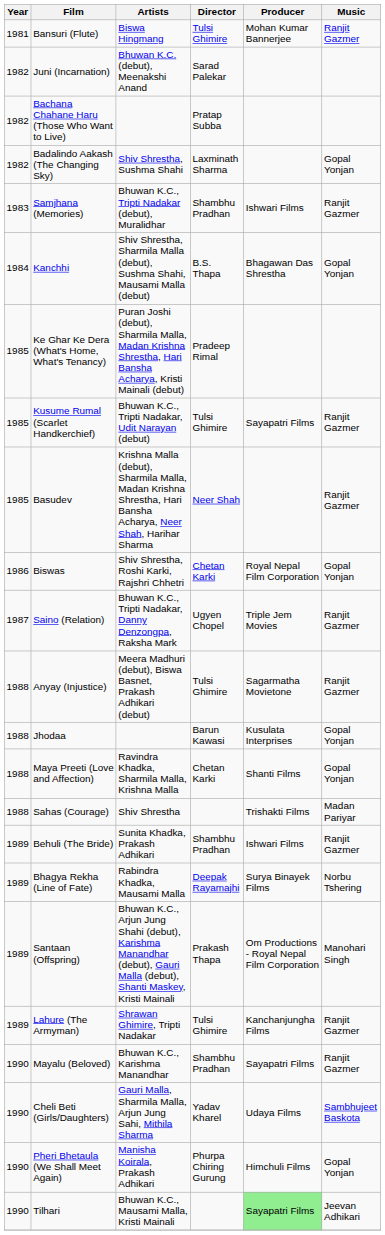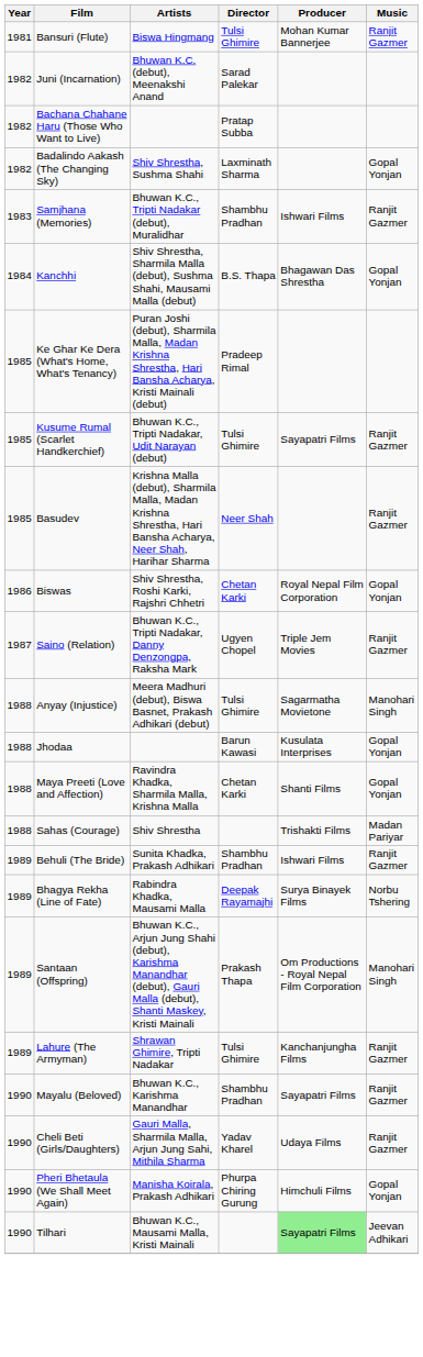 <table class="wikitable sortable">
 <tr>
 <th>Year</th>
 <th>Film</th>
 <th>Artists</th>
 <th>Director</th>
 <th>Producer</th>
 <th>Music</th>
 </tr>
 <tr>
 <td>1981</td>
 <td>Bansuri (Flute)</td>
 <td><a href='#'>Biswa Hingmang</a></td>
 <td><a href='#'>Tulsi Ghimire</a></td>
 <td>Mohan Kumar Bannerjee</td>
 <td><a href='#'>Ranjit Gazmer</a></td>
 </tr>
 <tr>
 <td>1982</td>
 <td>Juni (Incarnation)</td>
 <td><a href='#'>Bhuwan K.C.</a> (debut), Meenakshi Anand</td>
 <td>Sarad Palekar</td>
 <td></td>
 <td></td>
 </tr>
 <tr>
 <td>1982</td>
 <td><a href='#'>Bachana Chahane Haru</a> (Those Who Want to Live)</td>
 <td></td>
 <td>Pratap Subba</td>
 <td></td>
 <td></td>
 </tr>
 <tr>
 <td>1982</td>
 <td>Badalindo Aakash (The Changing Sky)</td>
 <td><a href='#'>Shiv Shrestha</a>, Sushma Shahi</td>
 <td>Laxminath Sharma</td>
 <td></td>
 <td>Gopal Yonjan</td>
 </tr>
 <tr>
 <td>1983</td>
 <td><a href='#'>Samjhana</a> (Memories)</td>
 <td>Bhuwan K.C., <a href='#'>Tripti Nadakar</a> (debut), Muralidhar</td>
 <td>Shambhu Pradhan</td>
 <td>Ishwari Films</td>
 <td>Ranjit Gazmer</td>
 </tr>
 <tr>
 <td>1984</td>
 <td><a href='#'>Kanchhi</a></td>
 <td>Shiv Shrestha, Sharmila Malla (debut), Sushma Shahi, Mausami Malla (debut)</td>
 <td>B.S. Thapa</td>
 <td>Bhagawan Das Shrestha</td>
 <td>Gopal Yonjan</td>
 </tr>
 <tr>
 <td>1985</td>
 <td>Ke Ghar Ke Dera (What's Home, What's Tenancy)</td>
 <td>Puran Joshi (debut), Sharmila Malla, <a href='#'>Madan Krishna Shrestha</a>, <a href='#'>Hari Bansha Acharya</a>, Kristi Mainali (debut)</td>
 <td>Pradeep Rimal</td>
 <td></td>
 <td></td>
 </tr>
 <tr>
 <td>1985</td>
 <td><a href='#'>Kusume Rumal</a> (Scarlet Handkerchief)</td>
 <td>Bhuwan K.C., Tripti Nadakar, <a href='#'>Udit Narayan</a> (debut)</td>
 <td>Tulsi Ghimire</td>
 <td>Sayapatri Films</td>
 <td>Ranjit Gazmer</td>
 </tr>
 <tr>
 <td>1985</td>
 <td>Basudev</td>
 <td>Krishna Malla (debut), Sharmila Malla, Madan Krishna Shrestha, Hari Bansha Acharya, <a href='#'>Neer Shah</a>, Harihar Sharma</td>
 <td><a href='#'>Neer Shah</a></td>
 <td></td>
 <td>Ranjit Gazmer</td>
 </tr>
 <tr>
 <td>1986</td>
 <td>Biswas</td>
 <td>Shiv Shrestha, Roshi Karki, Rajshri Chhetri</td>
 <td><a href='#'>Chetan Karki</a></td>
 <td>Royal Nepal Film Corporation</td>
 <td>Gopal Yonjan</td>
 </tr>
 <tr>
 <td>1987</td>
 <td><a href='#'>Saino</a> (Relation)</td>
 <td>Bhuwan K.C., Tripti Nadakar, <a href='#'>Danny Denzongpa</a>, Raksha Mark</td>
 <td>Ugyen Chopel</td>
 <td>Triple Jem Movies</td>
 <td>Ranjit Gazmer</td>
 </tr>
 <tr>
 <td>1988</td>
 <td>Anyay (Injustice)</td>
 <td>Meera Madhuri (debut), Biswa Basnet, Prakash Adhikari (debut)</td>
 <td>Tulsi Ghimire</td>
 <td>Sagarmatha Movietone</td>
-<td>Ranjit Gazmer</td>
+<td>Manohari Singh</td>
 </tr>
 <tr>
 <td>1988</td>
 <td>Jhodaa</td>
 <td></td>
 <td>Barun Kawasi</td>
 <td>Kusulata Interprises</td>
 <td>Gopal Yonjan</td>
 </tr>
 <tr>
 <td>1988</td>
 <td>Maya Preeti (Love and Affection)</td>
 <td>Ravindra Khadka, Sharmila Malla, Krishna Malla</td>
 <td>Chetan Karki</td>
 <td>Shanti Films</td>
 <td>Gopal Yonjan</td>
 </tr>
 <tr>
 <td>1988</td>
 <td>Sahas (Courage)</td>
 <td>Shiv Shrestha</td>
 <td></td>
 <td>Trishakti Films</td>
 <td>Madan Pariyar</td>
 </tr>
 <tr>
 <td>1989</td>
 <td>Behuli (The Bride)</td>
 <td>Sunita Khadka, Prakash Adhikari</td>
 <td>Shambhu Pradhan</td>
 <td>Ishwari Films</td>
 <td>Ranjit Gazmer</td>
 </tr>
 <tr>
 <td>1989</td>
 <td>Bhagya Rekha (Line of Fate)</td>
 <td>Rabindra Khadka, Mausami Malla</td>
 <td><a href='#'>Deepak Rayamajhi</a></td>
 <td>Surya Binayek Films</td>
 <td>Norbu Tshering</td>
 </tr>
 <tr>
 <td>1989</td>
 <td>Santaan (Offspring)</td>
 <td>Bhuwan K.C., Arjun Jung Shahi (debut), <a href='#'>Karishma Manandhar</a> (debut), <a href='#'>Gauri Malla</a> (debut), <a href='#'>Shanti Maskey</a>, Kristi Mainali</td>
 <td>Prakash Thapa</td>
 <td>Om Productions - Royal Nepal Film Corporation</td>
 <td>Manohari Singh</td>
 </tr>
 <tr>
 <td>1989</td>
 <td><a href='#'>Lahure</a> (The Armyman)</td>
 <td><a href='#'>Shrawan Ghimire</a>, Tripti Nadakar</td>
 <td>Tulsi Ghimire</td>
 <td>Kanchanjungha Films</td>
 <td>Ranjit Gazmer</td>
 </tr>
 <tr>
 <td>1990</td>
 <td>Mayalu (Beloved)</td>
 <td>Bhuwan K.C., Karishma Manandhar</td>
 <td>Shambhu Pradhan</td>
 <td>Sayapatri Films</td>
 <td>Ranjit Gazmer</td>
 </tr>
 <tr>
 <td>1990</td>
 <td>Cheli Beti (Girls/Daughters)</td>
 <td><a href='#'>Gauri Malla</a>, Sharmila Malla, Arjun Jung Sahi, <a href='#'>Mithila Sharma</a></td>
 <td>Yadav Kharel</td>
 <td>Udaya Films</td>
-<td><a href='#'>Sambhujeet Baskota</a></td>
+<td>Ranjit Gazmer</td>
 </tr>
 <tr>
 <td>1990</td>
 <td><a href='#'>Pheri Bhetaula</a> (We Shall Meet Again)</td>
 <td><a href='#'>Manisha Koirala</a>, Prakash Adhikari</td>
 <td>Phurpa Chiring Gurung</td>
 <td>Himchuli Films</td>
 <td>Gopal Yonjan</td>
 </tr>
 <tr>
 <td>1990</td>
 <td>Tilhari</td>
 <td>Bhuwan K.C., Mausami Malla, Kristi Mainali</td>
 <td></td>
 <td style="background: lightgreen;">Sayapatri Films</td>
 <td>Jeevan Adhikari</td>
 </tr>
 <tr>
 </tr>
 </table>
